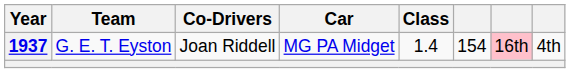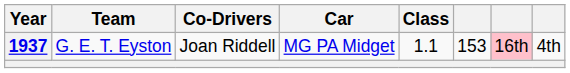 <table class="wikitable" style="font-size:90%">
 <tr>
 <th scope="col">Year</th>
 <th scope="col">Team</th>
 <th scope="col">Co-Drivers</th>
 <th scope="col">Car</th>
 <th scope="col">Class</th>
 <th scope="col"></th>
 <th scope="col"></th>
 <th scope="col"></th>
 </tr>
 <tr align="center">
 <th scope="row"><a href='#'>1937</a></th>
 <td align="left"> <a href='#'>G. E. T. Eyston</a></td>
 <td align="left"> Joan Riddell</td>
 <td align="left"><a href='#'>MG PA Midget</a></td>
-<td>1.4</td>
-<td>154</td>
+<td>1.1</td>
+<td>153</td>
 <td style="background: pink;">16th</td>
 <td>4th</td>
 </tr>
 <tr align="center">
 <th colspan="8"></th>
 </tr>
 </table>
